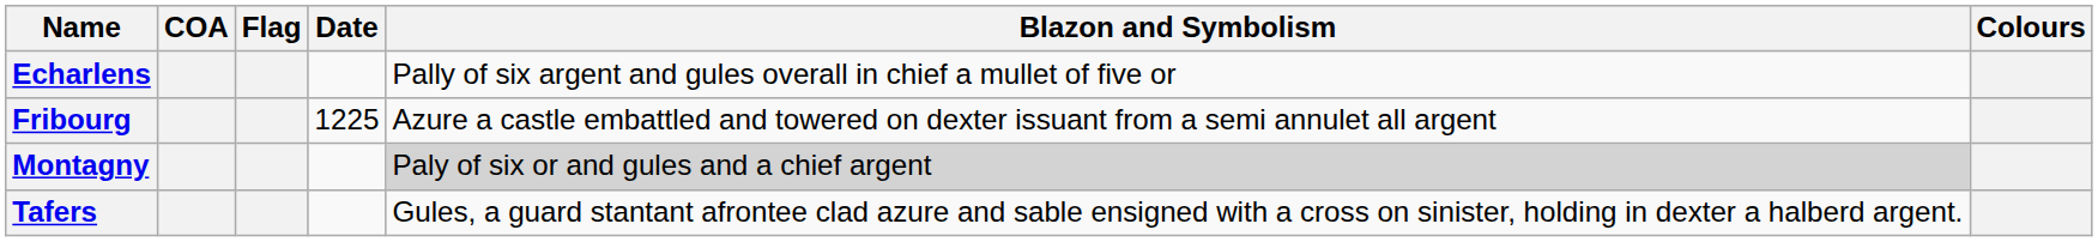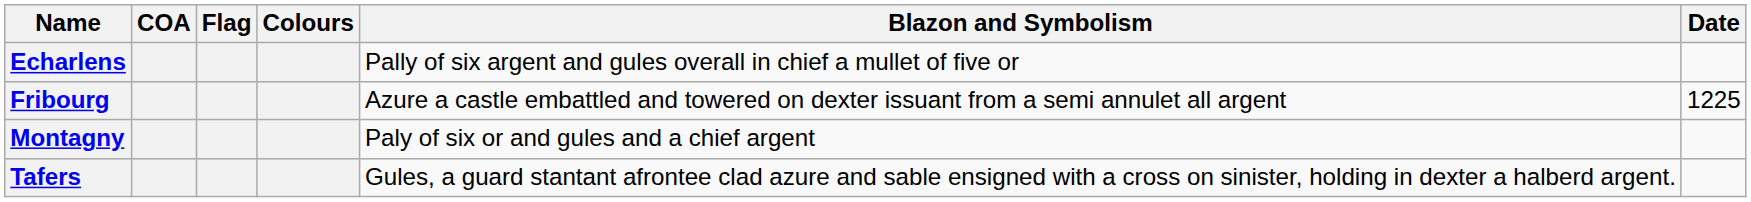 <table class="sortable wikitable">
 <tr>
 <th scope="col">Name</th>
 <th scope="col">COA</th>
 <th scope="col">Flag</th>
+<th scope="col">Colours</th>
+<th scope="col">Blazon and Symbolism</th>
 <th scope="col">Date</th>
-<th scope="col">Blazon and Symbolism</th>
-<th scope="col">Colours</th>
 </tr>
 <tr>
 <th scope="row" style="text-align: left;"><a href='#'>Echarlens</a></th>
 <th></th>
 <th></th>
+<th></th>
+<td>Pally of six argent and gules overall in chief a mullet of five or</td>
 <td></td>
-<td>Pally of six argent and gules overall in chief a mullet of five or</td>
-<th></th>
 </tr>
 <tr>
 <th scope="row" style="text-align: left;"><a href='#'>Fribourg</a></th>
 <th></th>
 <th></th>
+<th></th>
+<td>Azure a castle embattled and towered on dexter issuant from a semi annulet all argent</td>
 <td>1225</td>
-<td>Azure a castle embattled and towered on dexter issuant from a semi annulet all argent</td>
-<th></th>
 </tr>
 <tr>
 <th scope="row" style="text-align: left;"><a href='#'>Montagny</a></th>
 <th></th>
 <th></th>
+<th></th>
+<td>Paly of six or and gules and a chief argent</td>
 <td></td>
-<td style="background: lightgrey;">Paly of six or and gules and a chief argent</td>
-<th></th>
 </tr>
 <tr>
 <th scope="row" style="text-align: left;"><a href='#'>Tafers</a></th>
 <th></th>
 <th></th>
+<th></th>
+<td>Gules, a guard stantant afrontee clad azure and sable ensigned with a cross on sinister, holding in dexter a halberd argent.</td>
 <td></td>
-<td>Gules, a guard stantant afrontee clad azure and sable ensigned with a cross on sinister, holding in dexter a halberd argent.</td>
-<th></th>
 </tr>
 </table>
